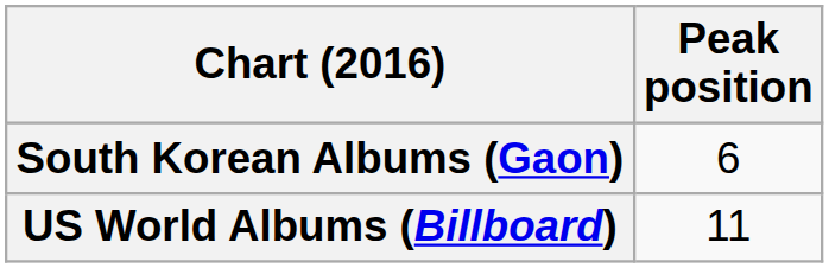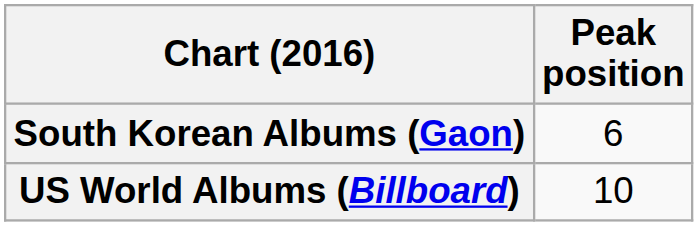 <table class="wikitable plainrowheaders">
 <tr>
 <th scope="col">Chart (2016)</th>
 <th scope="col">Peak<br>position</th>
 </tr>
 <tr>
 <th scope="row">South Korean Albums (<a href='#'>Gaon</a>)</th>
 <td style="text-align:center">6</td>
 </tr>
 <tr>
 <th scope="row">US World Albums (<a href='#'><em>Billboard</em></a>)</th>
-<td style="text-align:center">11</td>
+<td style="text-align:center">10</td>
 </tr>
 </table>
